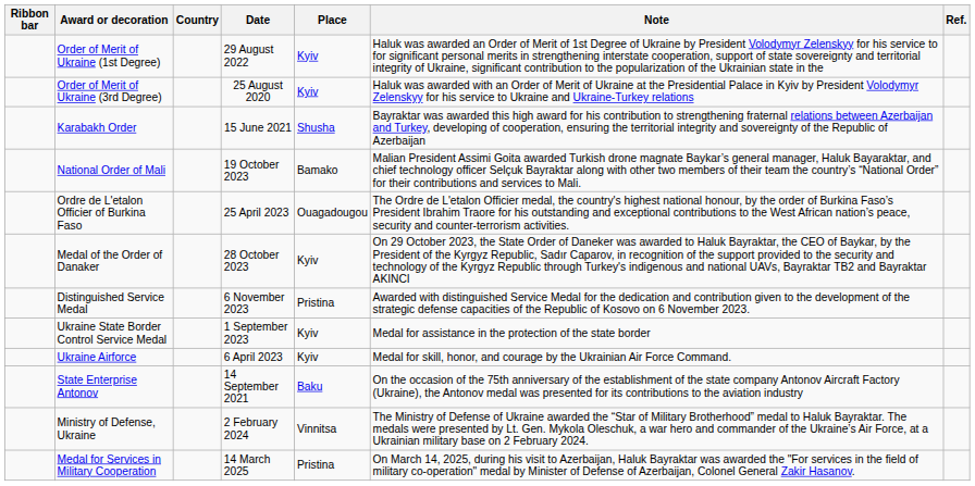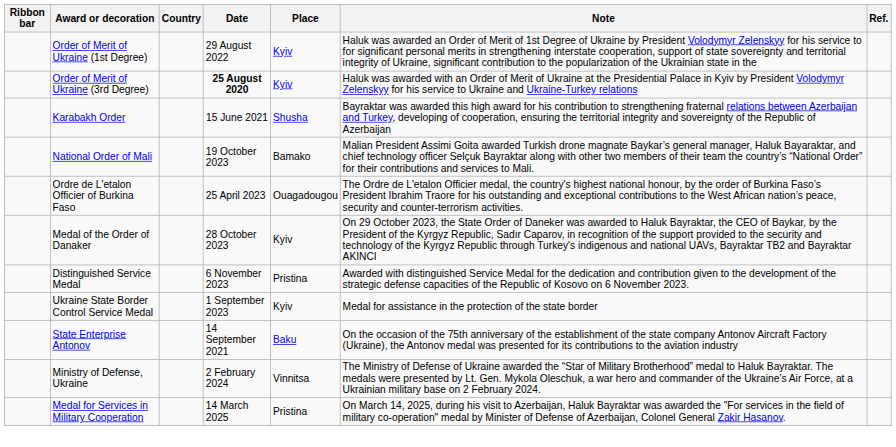 <table class="wikitable sortable" style="font-size: 90%;">
 <tr>
 <th class="unsortable">Ribbon bar</th>
 <th>Award or decoration</th>
 <th>Country</th>
 <th>Date</th>
 <th>Place</th>
 <th class="unsortable">Note</th>
 <th class="unsortable">Ref.</th>
 </tr>
 <tr>
 <td></td>
 <td><a href='#'>Order of Merit of Ukraine</a> (1st Degree)</td>
 <td></td>
 <td>29 August 2022</td>
 <td><a href='#'>Kyiv</a></td>
 <td>Haluk was awarded an Order of Merit of 1st Degree of Ukraine by President <a href='#'>Volodymyr Zelenskyy</a> for his service to for significant personal merits in strengthening interstate cooperation, support of state sovereignty and territorial integrity of Ukraine, significant contribution to the popularization of the Ukrainian state in the </td>
 <td></td>
 </tr>
 <tr>
 <td></td>
 <td><a href='#'>Order of Merit of Ukraine</a> (3rd Degree)</td>
 <td></td>
-<td align="center"> 25 August 2020</td>
+<td align="center"><strong> 25 August 2020</strong></td>
 <td><a href='#'>Kyiv</a></td>
 <td>Haluk was awarded with an Order of Merit of Ukraine at the Presidential Palace in Kyiv by President <a href='#'>Volodymyr Zelenskyy</a> for his service to Ukraine and <a href='#'>Ukraine-Turkey relations</a></td>
 <td></td>
 </tr>
 <tr>
 <td></td>
 <td><a href='#'>Karabakh Order</a></td>
 <td></td>
 <td align="center"> 15 June 2021</td>
 <td><a href='#'>Shusha</a></td>
 <td>Bayraktar was awarded this high award for his contribution to strengthening fraternal <a href='#'>relations between Azerbaijan and Turkey</a>, developing of cooperation, ensuring the territorial integrity and sovereignty of the Republic of Azerbaijan</td>
 <td></td>
 </tr>
 <tr>
 <td></td>
 <td><a href='#'>National Order of Mali</a></td>
 <td></td>
 <td>19 October 2023</td>
 <td>Bamako</td>
 <td>Malian President Assimi Goita awarded Turkish drone magnate Baykar’s general manager, Haluk Bayaraktar, and chief technology officer Selçuk Bayraktar along with other two members of their team the country’s “National Order” for their contributions and services to Mali.</td>
 <td></td>
 </tr>
 <tr>
 <td></td>
 <td>Ordre de L'etalon Officier of Burkina Faso</td>
 <td></td>
 <td>25 April 2023</td>
 <td>Ouagadougou</td>
 <td>The Ordre de L'etalon Officier medal, the country's highest national honour, by the order of Burkina Faso’s President Ibrahim Traore for his outstanding and exceptional contributions to the West African nation’s peace, security and counter-terrorism activities.</td>
 <td></td>
 </tr>
 <tr>
 <td></td>
 <td>Medal of the Order of Danaker</td>
 <td></td>
 <td>28 October 2023</td>
 <td>Kyiv</td>
 <td>On 29 October 2023, the State Order of Daneker was awarded to Haluk Bayraktar, the CEO of Baykar, by the President of the Kyrgyz Republic, Sadır Caparov, in recognition of the support provided to the security and technology of the Kyrgyz Republic through Turkey's indigenous and national UAVs, Bayraktar TB2 and Bayraktar AKINCI</td>
 <td></td>
 </tr>
 <tr>
 <td></td>
 <td>Distinguished Service Medal</td>
 <td></td>
 <td>6 November 2023</td>
 <td>Pristina</td>
 <td>Awarded with distinguished Service Medal for the dedication and contribution given to the development of the strategic defense capacities of the Republic of Kosovo on 6 November 2023.</td>
 <td></td>
 </tr>
 <tr>
 <td></td>
 <td>Ukraine State Border Control Service Medal</td>
 <td></td>
 <td>1 September 2023</td>
 <td>Kyiv</td>
 <td>Medal for assistance in the protection of the state border</td>
 <td></td>
 </tr>
 <tr>
 <td></td>
-<td><a href='#'>Ukraine Airforce</a></td>
-<td></td>
-<td>6 April 2023</td>
-<td>Kyiv</td>
-<td>Medal for skill, honor, and courage by the Ukrainian Air Force Command.</td>
-<td></td>
-</tr>
-<tr>
-<td></td>
 <td><a href='#'>State Enterprise Antonov</a></td>
 <td></td>
 <td>14 September 2021</td>
 <td><a href='#'>Baku</a></td>
 <td>On the occasion of the 75th anniversary of the establishment of the state company Antonov Aircraft Factory (Ukraine), the Antonov medal was presented for its contributions to the aviation industry</td>
 <td></td>
 </tr>
 <tr>
 <td></td>
 <td>Ministry of Defense, Ukraine</td>
 <td></td>
 <td>2 February 2024</td>
 <td>Vinnitsa</td>
 <td>The Ministry of Defense of Ukraine awarded the “Star of Military Brotherhood” medal to Haluk Bayraktar. The medals were presented by Lt. Gen. Mykola Oleschuk, a war hero and commander of the Ukraine’s Air Force, at a Ukrainian military base on 2 February 2024.</td>
 <td></td>
 </tr>
 <tr>
 <td></td>
 <td><a href='#'>Medal for Services in Military Cooperation</a></td>
 <td></td>
 <td>14 March 2025</td>
 <td>Pristina</td>
 <td>On March 14, 2025, during his visit to Azerbaijan, Haluk Bayraktar was awarded the "For services in the field of military co-operation" medal by Minister of Defense of Azerbaijan, Colonel General <a href='#'>Zakir Hasanov</a>.</td>
 <td></td>
 </tr>
 </table>
